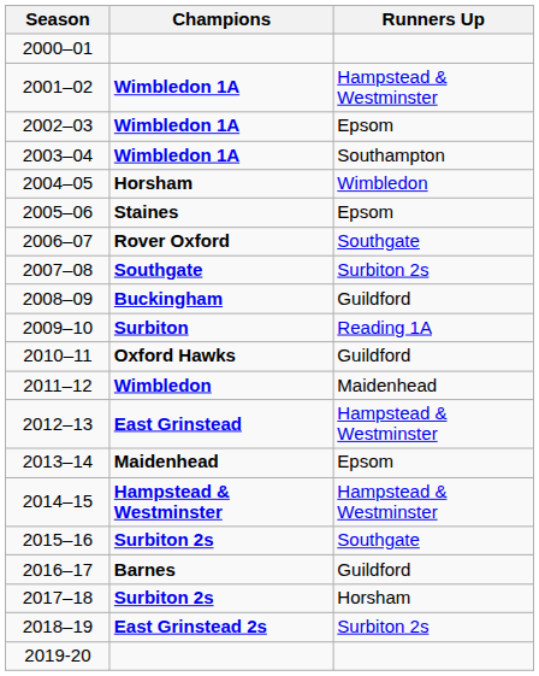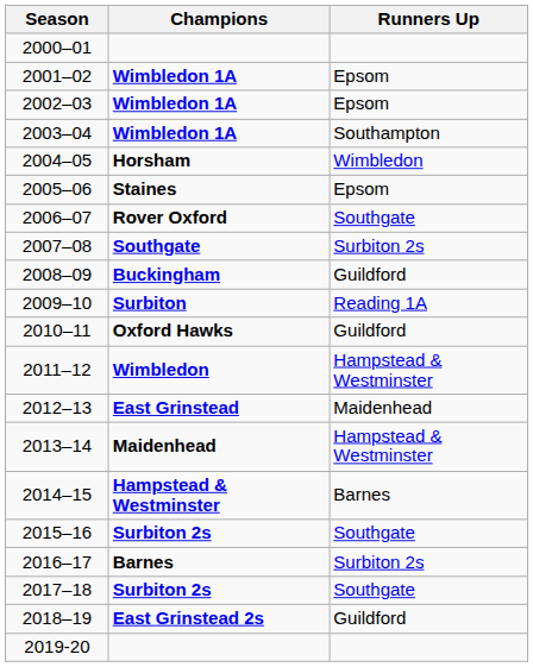 <table class="wikitable" style="text-align:centre; margin-left:1em;">
 <tr>
 <th style="width:85px">Season</th>
 <th style="width:190px">Champions</th>
 <th style="width:170px">Runners Up</th>
 </tr>
 <tr>
 <td style="text-align:center">2000–01</td>
 <td></td>
 <td></td>
 </tr>
 <tr>
 <td style="text-align:center">2001–02</td>
 <td><strong><a href='#'>Wimbledon 1A</a></strong></td>
-<td><a href='#'>Hampstead & Westminster</a></td>
+<td>Epsom</td>
 </tr>
 <tr>
 <td style="text-align:center">2002–03</td>
 <td><strong><a href='#'>Wimbledon 1A</a></strong></td>
 <td>Epsom</td>
 </tr>
 <tr>
 <td style="text-align:center">2003–04</td>
 <td><strong><a href='#'>Wimbledon 1A</a></strong></td>
 <td>Southampton</td>
 </tr>
 <tr>
 <td style="text-align:center">2004–05</td>
 <td><strong>Horsham</strong></td>
 <td><a href='#'>Wimbledon</a></td>
 </tr>
 <tr>
 <td style="text-align:center">2005–06</td>
 <td><strong>Staines</strong></td>
 <td>Epsom</td>
 </tr>
 <tr>
 <td style="text-align:center">2006–07</td>
 <td><strong>Rover Oxford</strong></td>
 <td><a href='#'>Southgate</a></td>
 </tr>
 <tr>
 <td style="text-align:center">2007–08</td>
 <td><strong><a href='#'>Southgate</a></strong></td>
 <td><a href='#'>Surbiton 2s</a></td>
 </tr>
 <tr>
 <td style="text-align:center">2008–09</td>
 <td><strong><a href='#'>Buckingham</a></strong></td>
 <td>Guildford</td>
 </tr>
 <tr>
 <td style="text-align:center">2009–10</td>
 <td><strong><a href='#'>Surbiton</a></strong></td>
 <td><a href='#'>Reading 1A</a></td>
 </tr>
 <tr>
 <td style="text-align:center">2010–11</td>
 <td><strong>Oxford Hawks</strong></td>
 <td>Guildford</td>
 </tr>
 <tr>
 <td style="text-align:center">2011–12</td>
 <td><strong><a href='#'>Wimbledon</a></strong></td>
-<td>Maidenhead</td>
+<td><a href='#'>Hampstead & Westminster</a></td>
 </tr>
 <tr>
 <td style="text-align:center">2012–13</td>
 <td><strong><a href='#'>East Grinstead</a></strong></td>
-<td><a href='#'>Hampstead & Westminster</a></td>
+<td>Maidenhead</td>
 </tr>
 <tr>
 <td style="text-align:center">2013–14</td>
 <td><strong>Maidenhead</strong></td>
-<td>Epsom</td>
+<td><a href='#'>Hampstead & Westminster</a></td>
 </tr>
 <tr>
 <td style="text-align:center">2014–15</td>
 <td><strong><a href='#'>Hampstead & Westminster</a></strong></td>
-<td><a href='#'>Hampstead & Westminster</a></td>
+<td>Barnes</td>
 </tr>
 <tr>
 <td style="text-align:center">2015–16</td>
 <td><strong><a href='#'>Surbiton 2s</a></strong></td>
 <td><a href='#'>Southgate</a></td>
 </tr>
 <tr>
 <td style="text-align:center">2016–17</td>
 <td><strong>Barnes</strong></td>
-<td>Guildford</td>
+<td><a href='#'>Surbiton 2s</a></td>
 </tr>
 <tr>
 <td style="text-align:center">2017–18</td>
 <td><strong><a href='#'>Surbiton 2s</a></strong></td>
-<td>Horsham</td>
+<td><a href='#'>Southgate</a></td>
 </tr>
 <tr>
 <td style="text-align:center">2018–19</td>
 <td><strong><a href='#'>East Grinstead 2s</a></strong></td>
-<td><a href='#'>Surbiton 2s</a></td>
+<td>Guildford</td>
 </tr>
 <tr>
 <td style="text-align:center">2019-20</td>
 <td></td>
 <td></td>
 </tr>
 </table>
